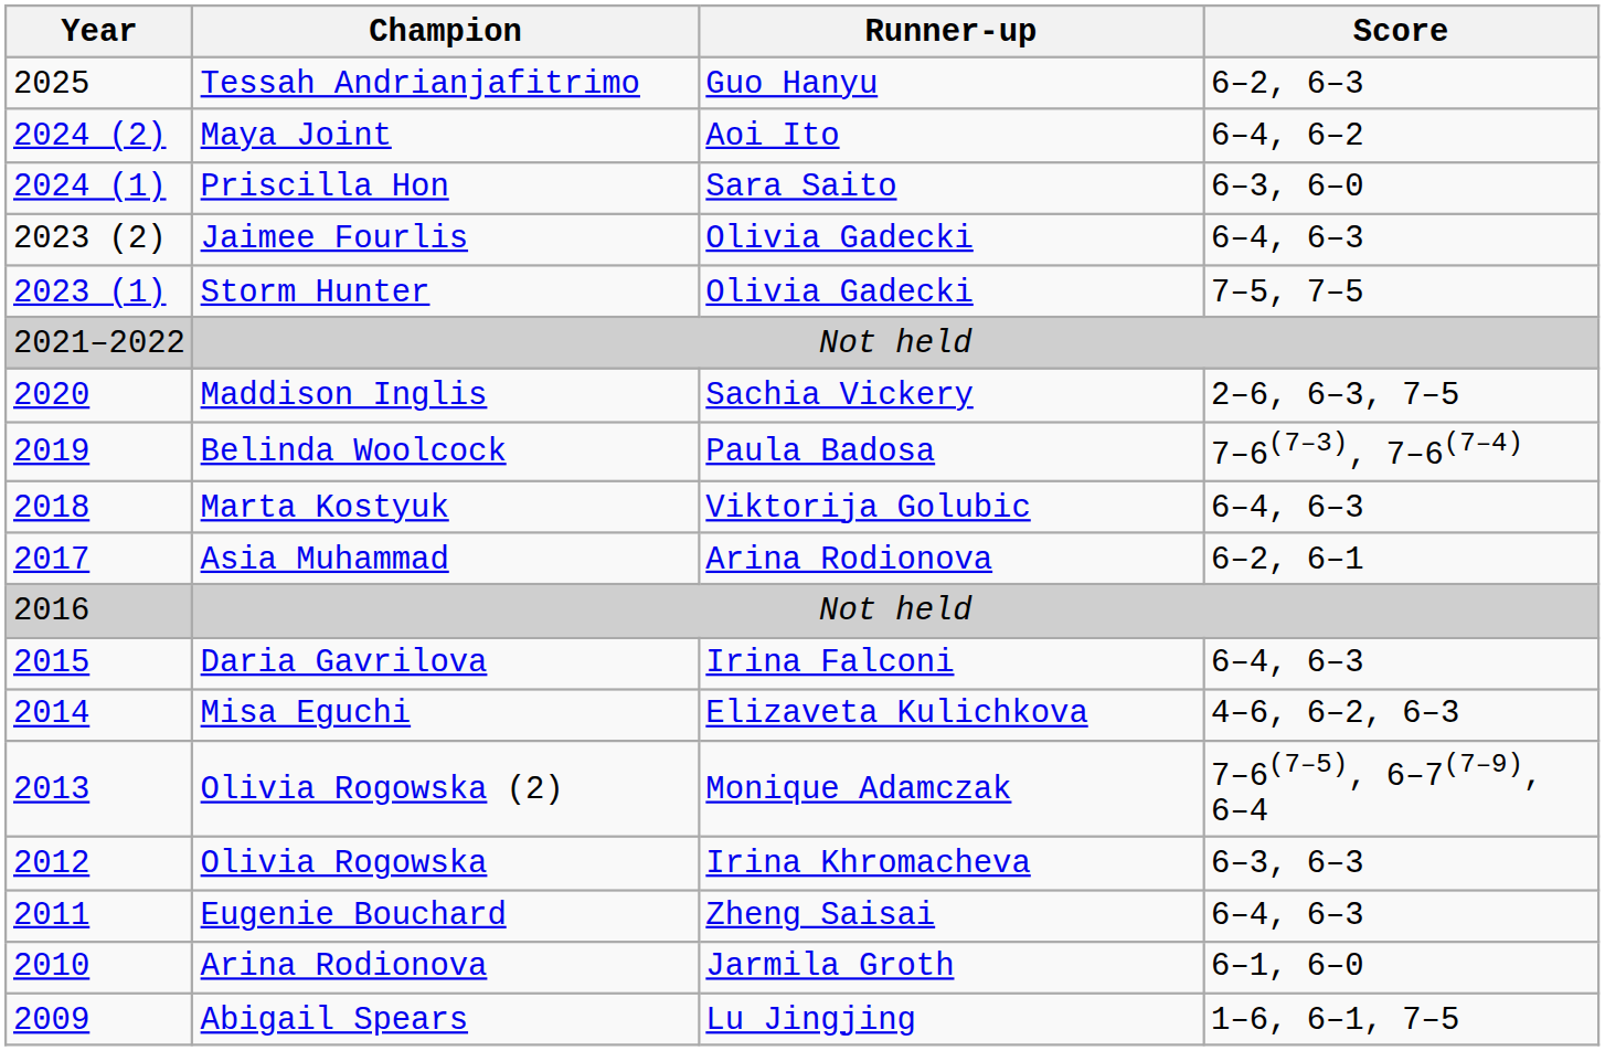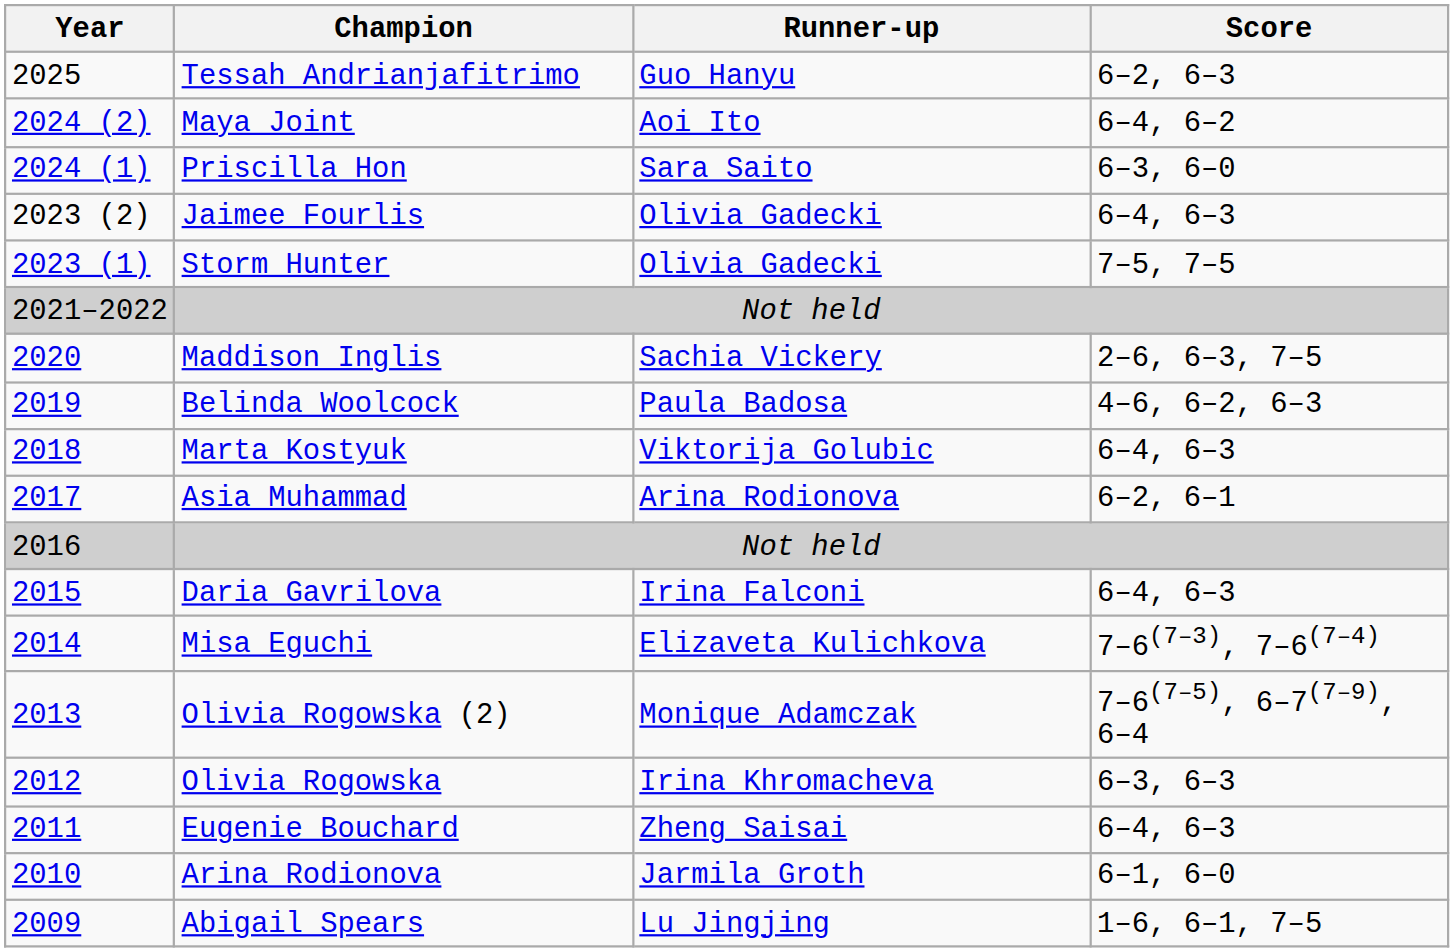 <table class="wikitable">
 <tr>
 <th>Year</th>
 <th width="200">Champion</th>
 <th width="200">Runner-up</th>
 <th width="155">Score</th>
 </tr>
 <tr>
 <td>2025</td>
 <td> <a href='#'>Tessah Andrianjafitrimo</a></td>
 <td> <a href='#'>Guo Hanyu</a></td>
 <td>6–2, 6–3</td>
 </tr>
 <tr>
 <td><a href='#'>2024 (2)</a></td>
 <td> <a href='#'>Maya Joint</a></td>
 <td> <a href='#'>Aoi Ito</a></td>
 <td>6–4, 6–2</td>
 </tr>
 <tr>
 <td><a href='#'>2024 (1)</a></td>
 <td> <a href='#'>Priscilla Hon</a></td>
 <td> <a href='#'>Sara Saito</a></td>
 <td>6–3, 6–0</td>
 </tr>
 <tr>
 <td>2023 (2)</td>
 <td> <a href='#'>Jaimee Fourlis</a></td>
 <td> <a href='#'>Olivia Gadecki</a></td>
 <td>6–4, 6–3</td>
 </tr>
 <tr>
 <td><a href='#'>2023 (1)</a></td>
 <td> <a href='#'>Storm Hunter</a></td>
 <td> <a href='#'>Olivia Gadecki</a></td>
 <td>7–5, 7–5</td>
 </tr>
 <tr>
 <td style="background:#cfcfcf">2021–2022</td>
 <td colspan="3" align="center" style="background:#cfcfcf"><em>Not held</em></td>
 </tr>
 <tr>
 <td><a href='#'>2020</a></td>
 <td> <a href='#'>Maddison Inglis</a></td>
 <td> <a href='#'>Sachia Vickery</a></td>
 <td>2–6, 6–3, 7–5</td>
 </tr>
 <tr>
 <td><a href='#'>2019</a></td>
 <td> <a href='#'>Belinda Woolcock</a></td>
 <td> <a href='#'>Paula Badosa</a></td>
-<td>7–6<sup>(7–3)</sup>, 7–6<sup>(7–4)</sup></td>
+<td>4–6, 6–2, 6–3</td>
 </tr>
 <tr>
 <td><a href='#'>2018</a></td>
 <td> <a href='#'>Marta Kostyuk</a></td>
 <td> <a href='#'>Viktorija Golubic</a></td>
 <td>6–4, 6–3</td>
 </tr>
 <tr>
 <td><a href='#'>2017</a></td>
 <td> <a href='#'>Asia Muhammad</a></td>
 <td> <a href='#'>Arina Rodionova</a></td>
 <td>6–2, 6–1</td>
 </tr>
 <tr>
 <td style="background:#cfcfcf">2016</td>
 <td colspan="3" align="center" style="background:#cfcfcf"><em>Not held</em></td>
 </tr>
 <tr>
 <td><a href='#'>2015</a></td>
 <td> <a href='#'>Daria Gavrilova</a></td>
 <td> <a href='#'>Irina Falconi</a></td>
 <td>6–4, 6–3</td>
 </tr>
 <tr>
 <td><a href='#'>2014</a></td>
 <td> <a href='#'>Misa Eguchi</a></td>
 <td> <a href='#'>Elizaveta Kulichkova</a></td>
-<td>4–6, 6–2, 6–3</td>
+<td>7–6<sup>(7–3)</sup>, 7–6<sup>(7–4)</sup></td>
 </tr>
 <tr>
 <td><a href='#'>2013</a></td>
 <td> <a href='#'>Olivia Rogowska</a> (2)</td>
 <td> <a href='#'>Monique Adamczak</a></td>
 <td>7–6<sup>(7–5)</sup>, 6–7<sup>(7–9)</sup>, 6–4</td>
 </tr>
 <tr>
 <td><a href='#'>2012</a></td>
 <td> <a href='#'>Olivia Rogowska</a></td>
 <td> <a href='#'>Irina Khromacheva</a></td>
 <td>6–3, 6–3</td>
 </tr>
 <tr>
 <td><a href='#'>2011</a></td>
 <td> <a href='#'>Eugenie Bouchard</a></td>
 <td> <a href='#'>Zheng Saisai</a></td>
 <td>6–4, 6–3</td>
 </tr>
 <tr>
 <td><a href='#'>2010</a></td>
 <td> <a href='#'>Arina Rodionova</a></td>
 <td> <a href='#'>Jarmila Groth</a></td>
 <td>6–1, 6–0</td>
 </tr>
 <tr>
 <td><a href='#'>2009</a></td>
 <td> <a href='#'>Abigail Spears</a></td>
 <td> <a href='#'>Lu Jingjing</a></td>
 <td>1–6, 6–1, 7–5</td>
 </tr>
 </table>
